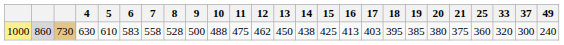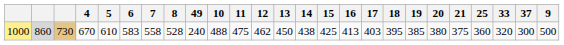 <table class=wikitable>
 <tr>
 <th></th>
 <th></th>
 <th></th>
 <th>4</th>
 <th>5</th>
 <th>6</th>
 <th>7</th>
 <th>8</th>
-<th>9</th>
+<th>49</th>
 <th>10</th>
 <th>11</th>
 <th>12</th>
 <th>13</th>
 <th>14</th>
 <th>15</th>
 <th>16</th>
 <th>17</th>
 <th>18</th>
 <th>19</th>
 <th>20</th>
 <th>21</th>
 <th>25</th>
 <th>33</th>
 <th>37</th>
-<th>49</th>
+<th>9</th>
 </tr>
 <tr>
 <td style="background-color:#FFF08D;">1000</td>
 <td style="background-color:#D7D7D8;">860</td>
 <td style="background-color:#E5C585;">730</td>
-<td>630</td>
+<td>670</td>
 <td>610</td>
 <td>583</td>
 <td>558</td>
 <td>528</td>
-<td>500</td>
+<td>240</td>
 <td>488</td>
 <td>475</td>
 <td>462</td>
 <td>450</td>
 <td>438</td>
 <td>425</td>
 <td>413</td>
 <td>403</td>
 <td>395</td>
 <td>385</td>
 <td>380</td>
 <td>375</td>
 <td>360</td>
 <td>320</td>
 <td>300</td>
-<td>240</td>
+<td>500</td>
 </tr>
 </table>
